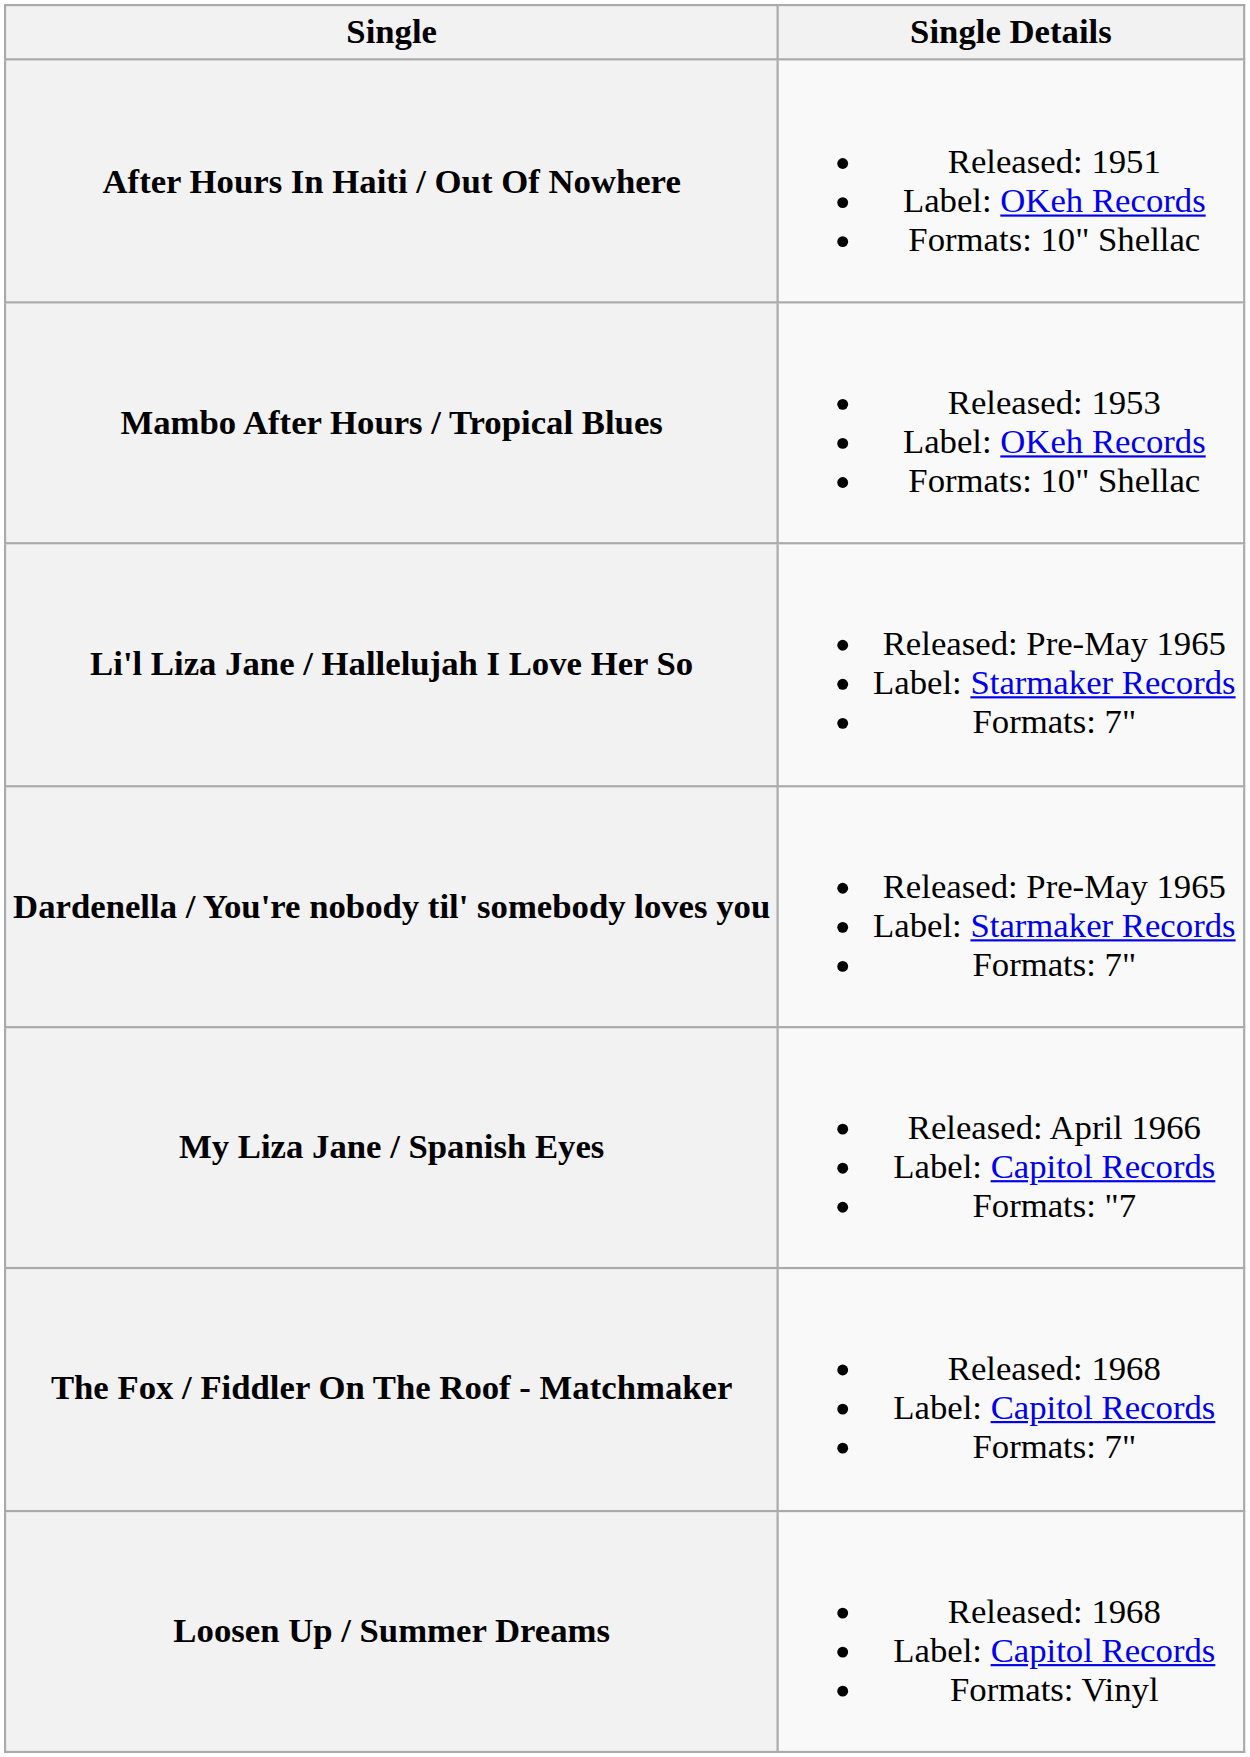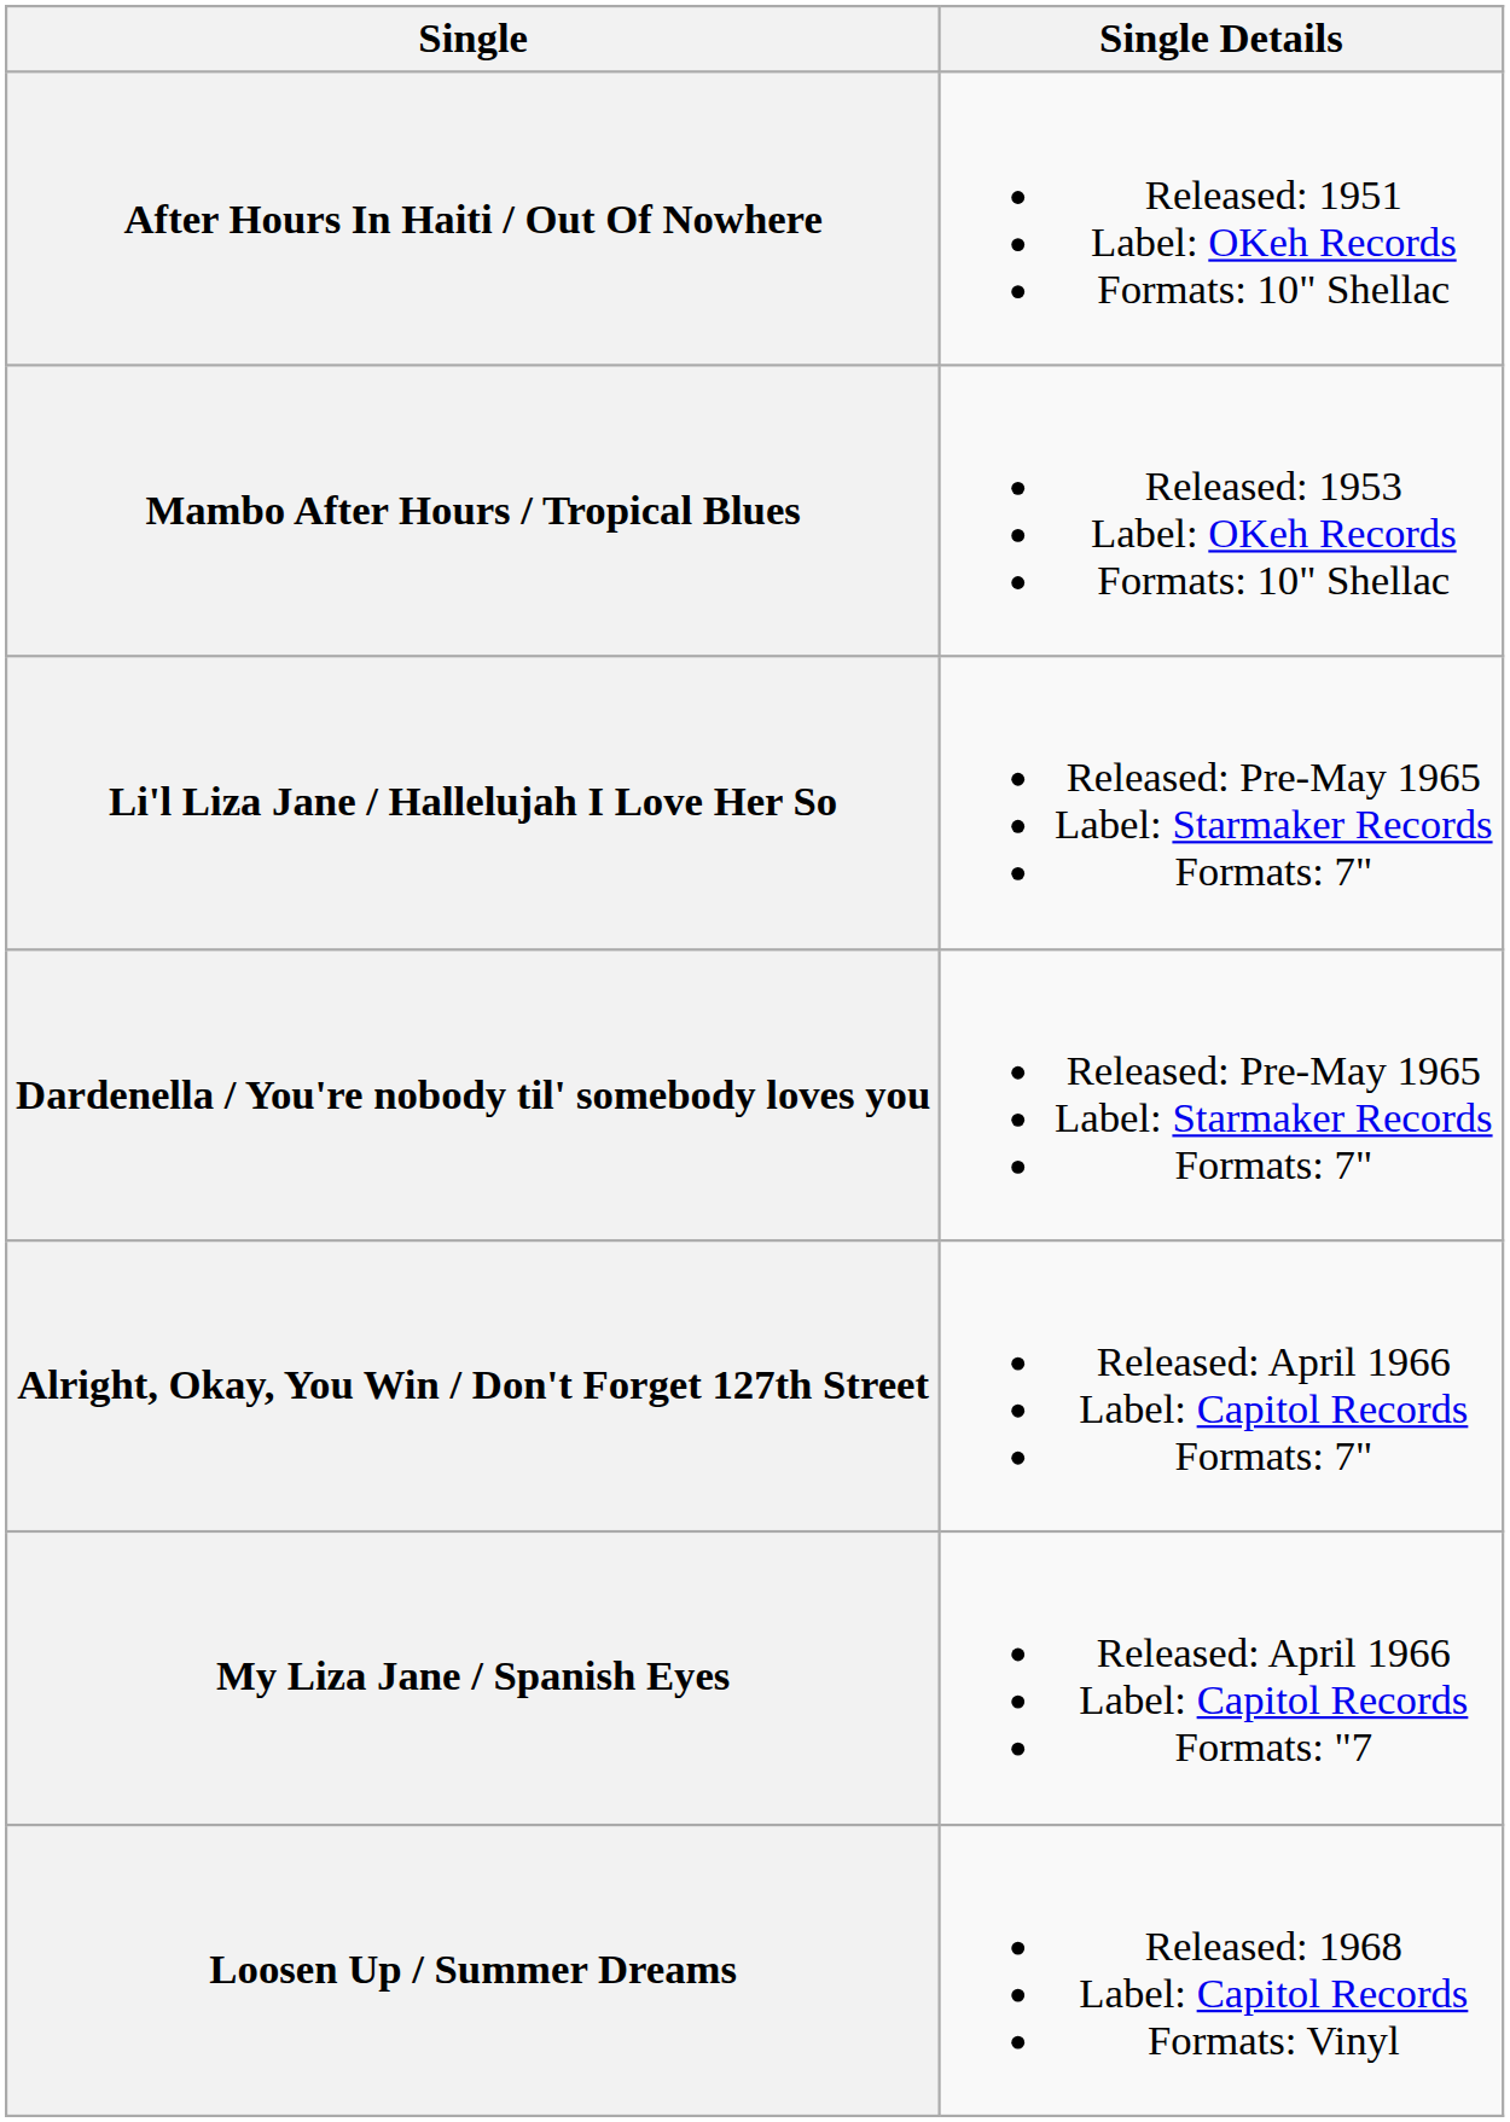 <table class="wikitable plainrowheaders" style="text-align:center;">
 <tr>
 <th scope="col">Single</th>
 <th scope="col">Single Details</th>
 </tr>
 <tr>
 <th scope="row">After Hours In Haiti / Out Of Nowhere</th>
 <td><br><ul><li>Released: 1951</li><li>Label: <a href='#'>OKeh Records</a></li><li>Formats: 10" Shellac</li></ul></td>
 </tr>
 <tr>
 <th scope="row">Mambo After Hours / Tropical Blues</th>
 <td><br><ul><li>Released: 1953</li><li>Label: <a href='#'>OKeh Records</a></li><li>Formats: 10" Shellac</li></ul></td>
 </tr>
 <tr>
 <th scope="row">Li'l Liza Jane / Hallelujah I Love Her So</th>
 <td><br><ul><li>Released: Pre-May 1965</li><li>Label: <a href='#'>Starmaker Records</a></li><li>Formats: 7"</li></ul></td>
 </tr>
 <tr>
 <th scope="row">Dardenella / You're nobody til' somebody loves you</th>
 <td><br><ul><li>Released: Pre-May 1965</li><li>Label:  <a href='#'>Starmaker Records</a></li><li>Formats: 7"</li></ul></td>
 </tr>
 <tr>
+<th scope="row">Alright, Okay, You Win / Don't Forget 127th Street</th>
+<td><br><ul><li>Released: April 1966</li><li>Label: <a href='#'>Capitol Records</a></li><li>Formats: 7"</li></ul></td>
+</tr>
+<tr>
 <th scope="row">My Liza Jane / Spanish Eyes</th>
 <td><br><ul><li>Released: April 1966</li><li>Label: <a href='#'>Capitol Records</a></li><li>Formats: "7</li></ul></td>
-</tr>
-<tr>
-<th scope="row">The Fox / Fiddler On The Roof - Matchmaker</th>
-<td><br><ul><li>Released: 1968</li><li>Label: <a href='#'>Capitol Records</a></li><li>Formats: 7"</li></ul></td>
 </tr>
 <tr>
 <th scope="row">Loosen Up / Summer Dreams</th>
 <td><br><ul><li>Released: 1968</li><li>Label: <a href='#'>Capitol Records</a></li><li>Formats: Vinyl</li></ul></td>
 </tr>
 </table>
